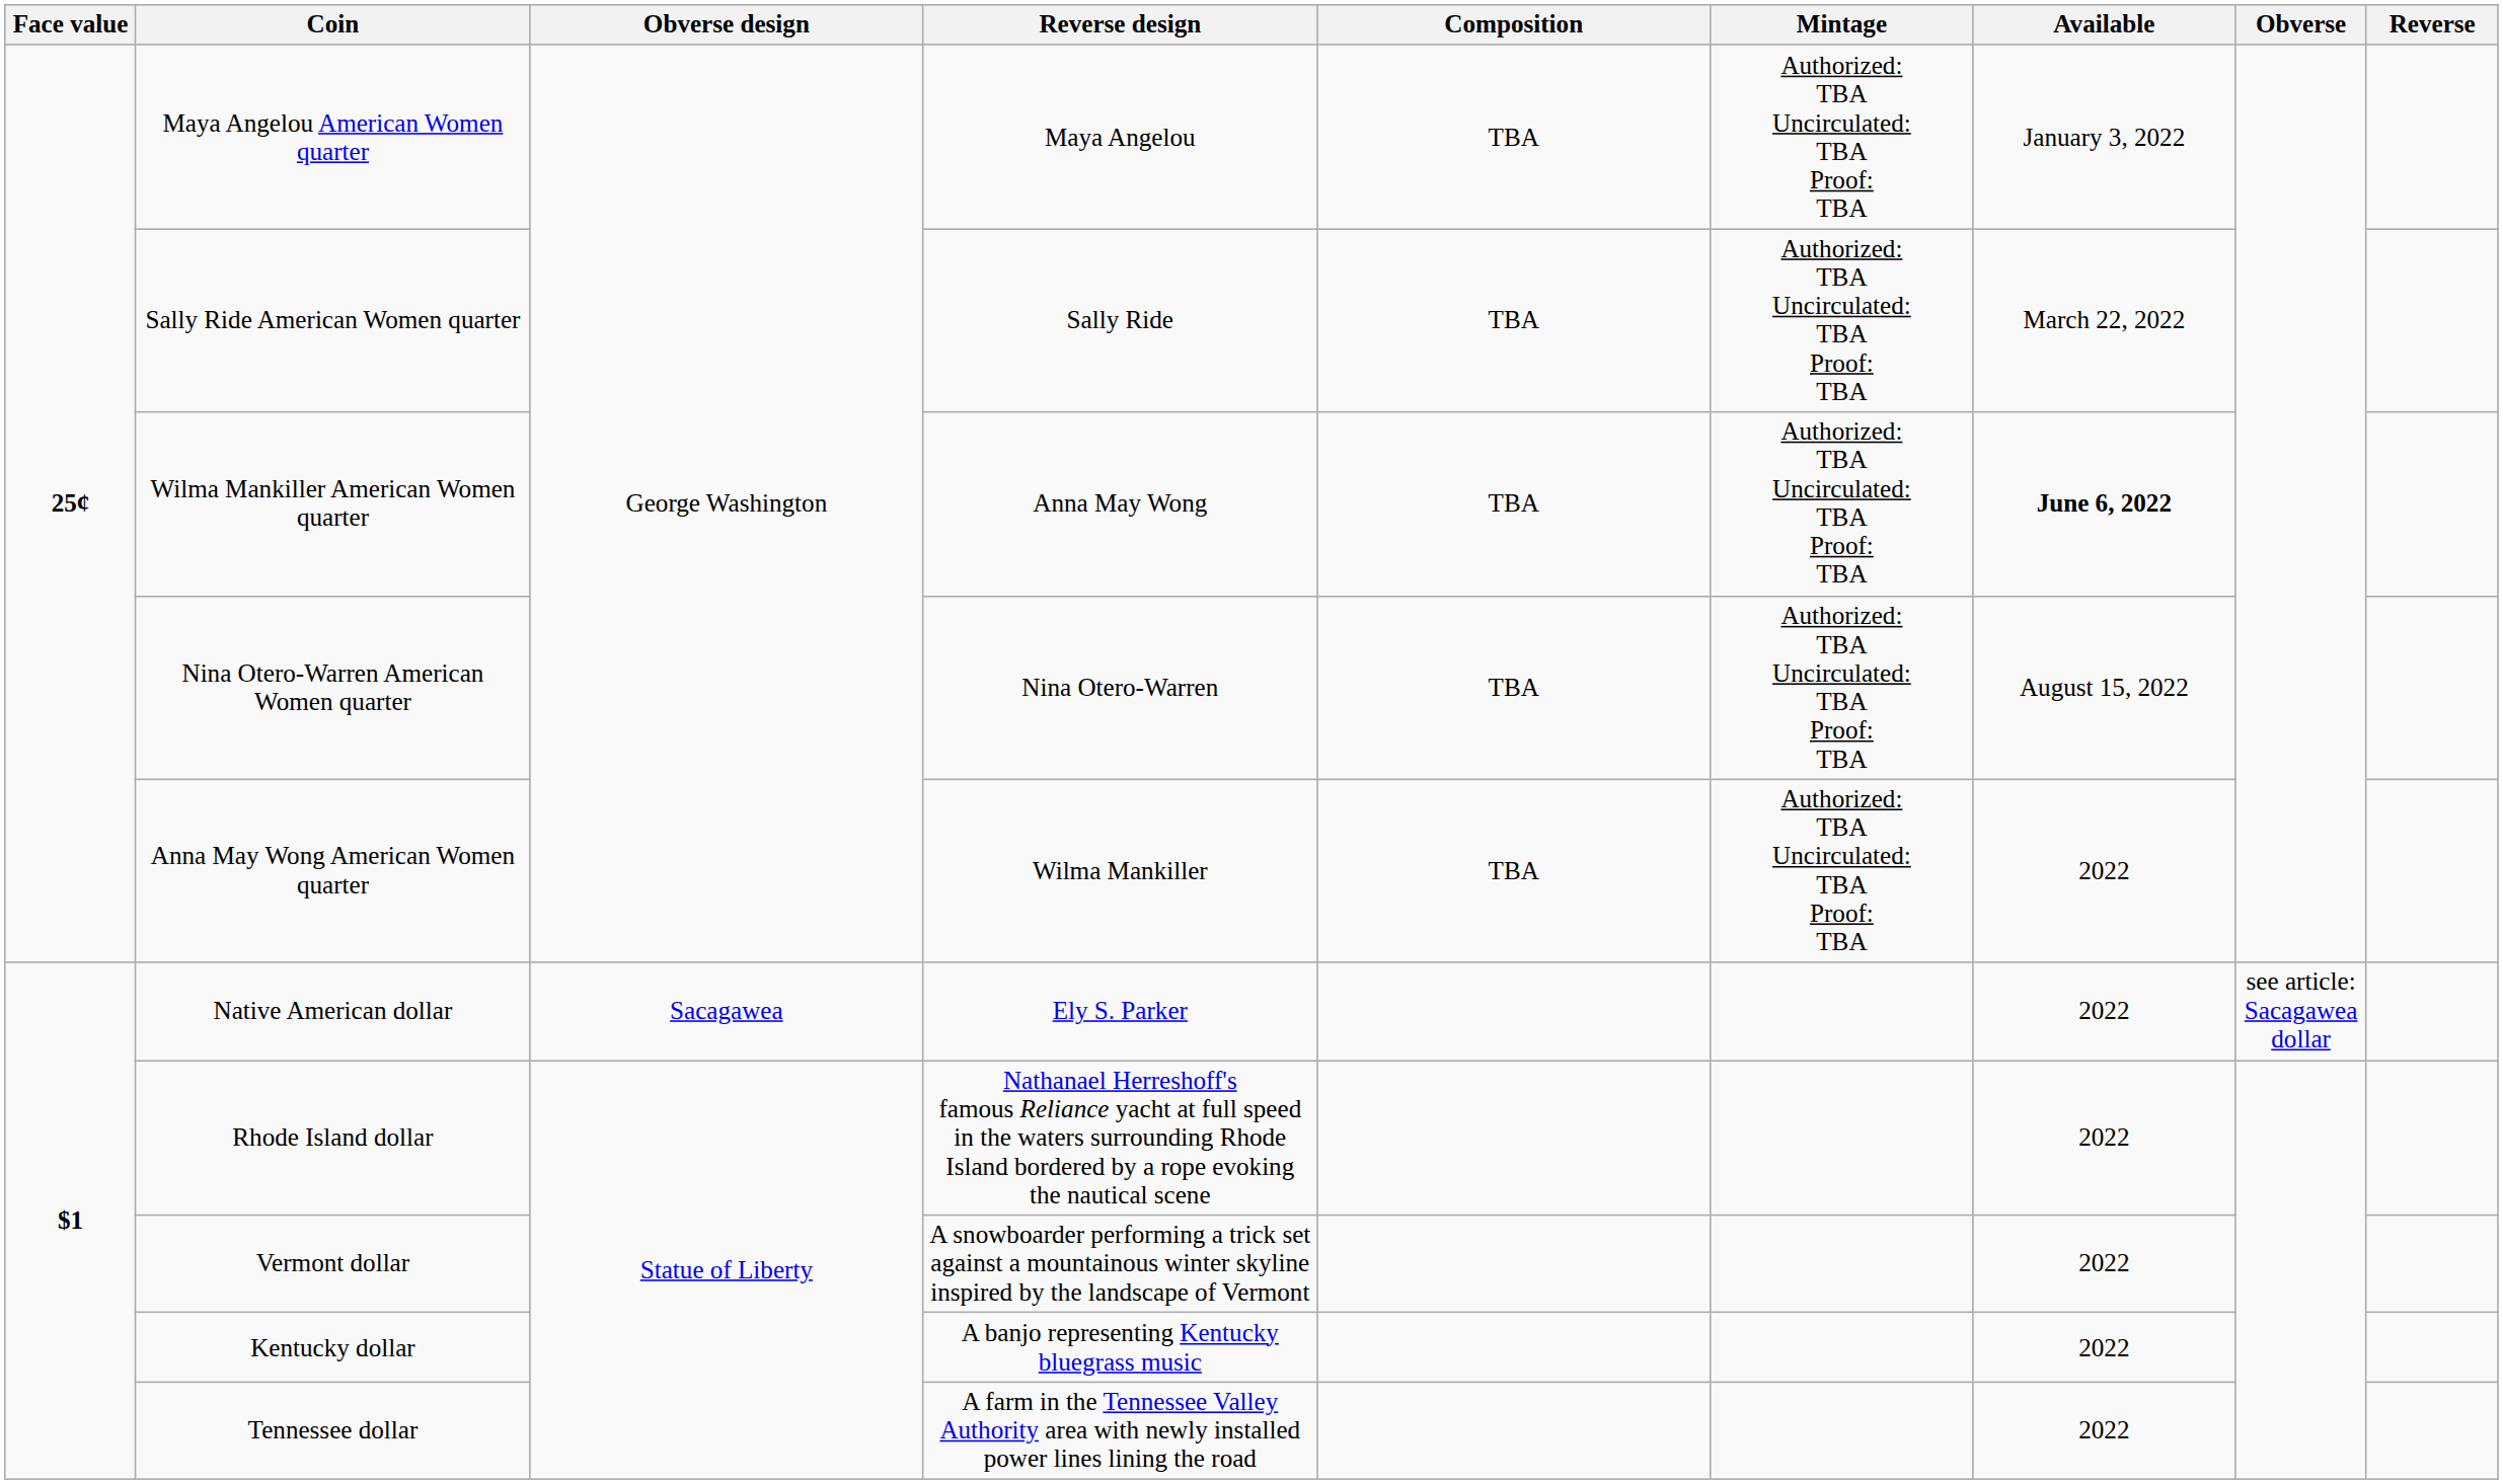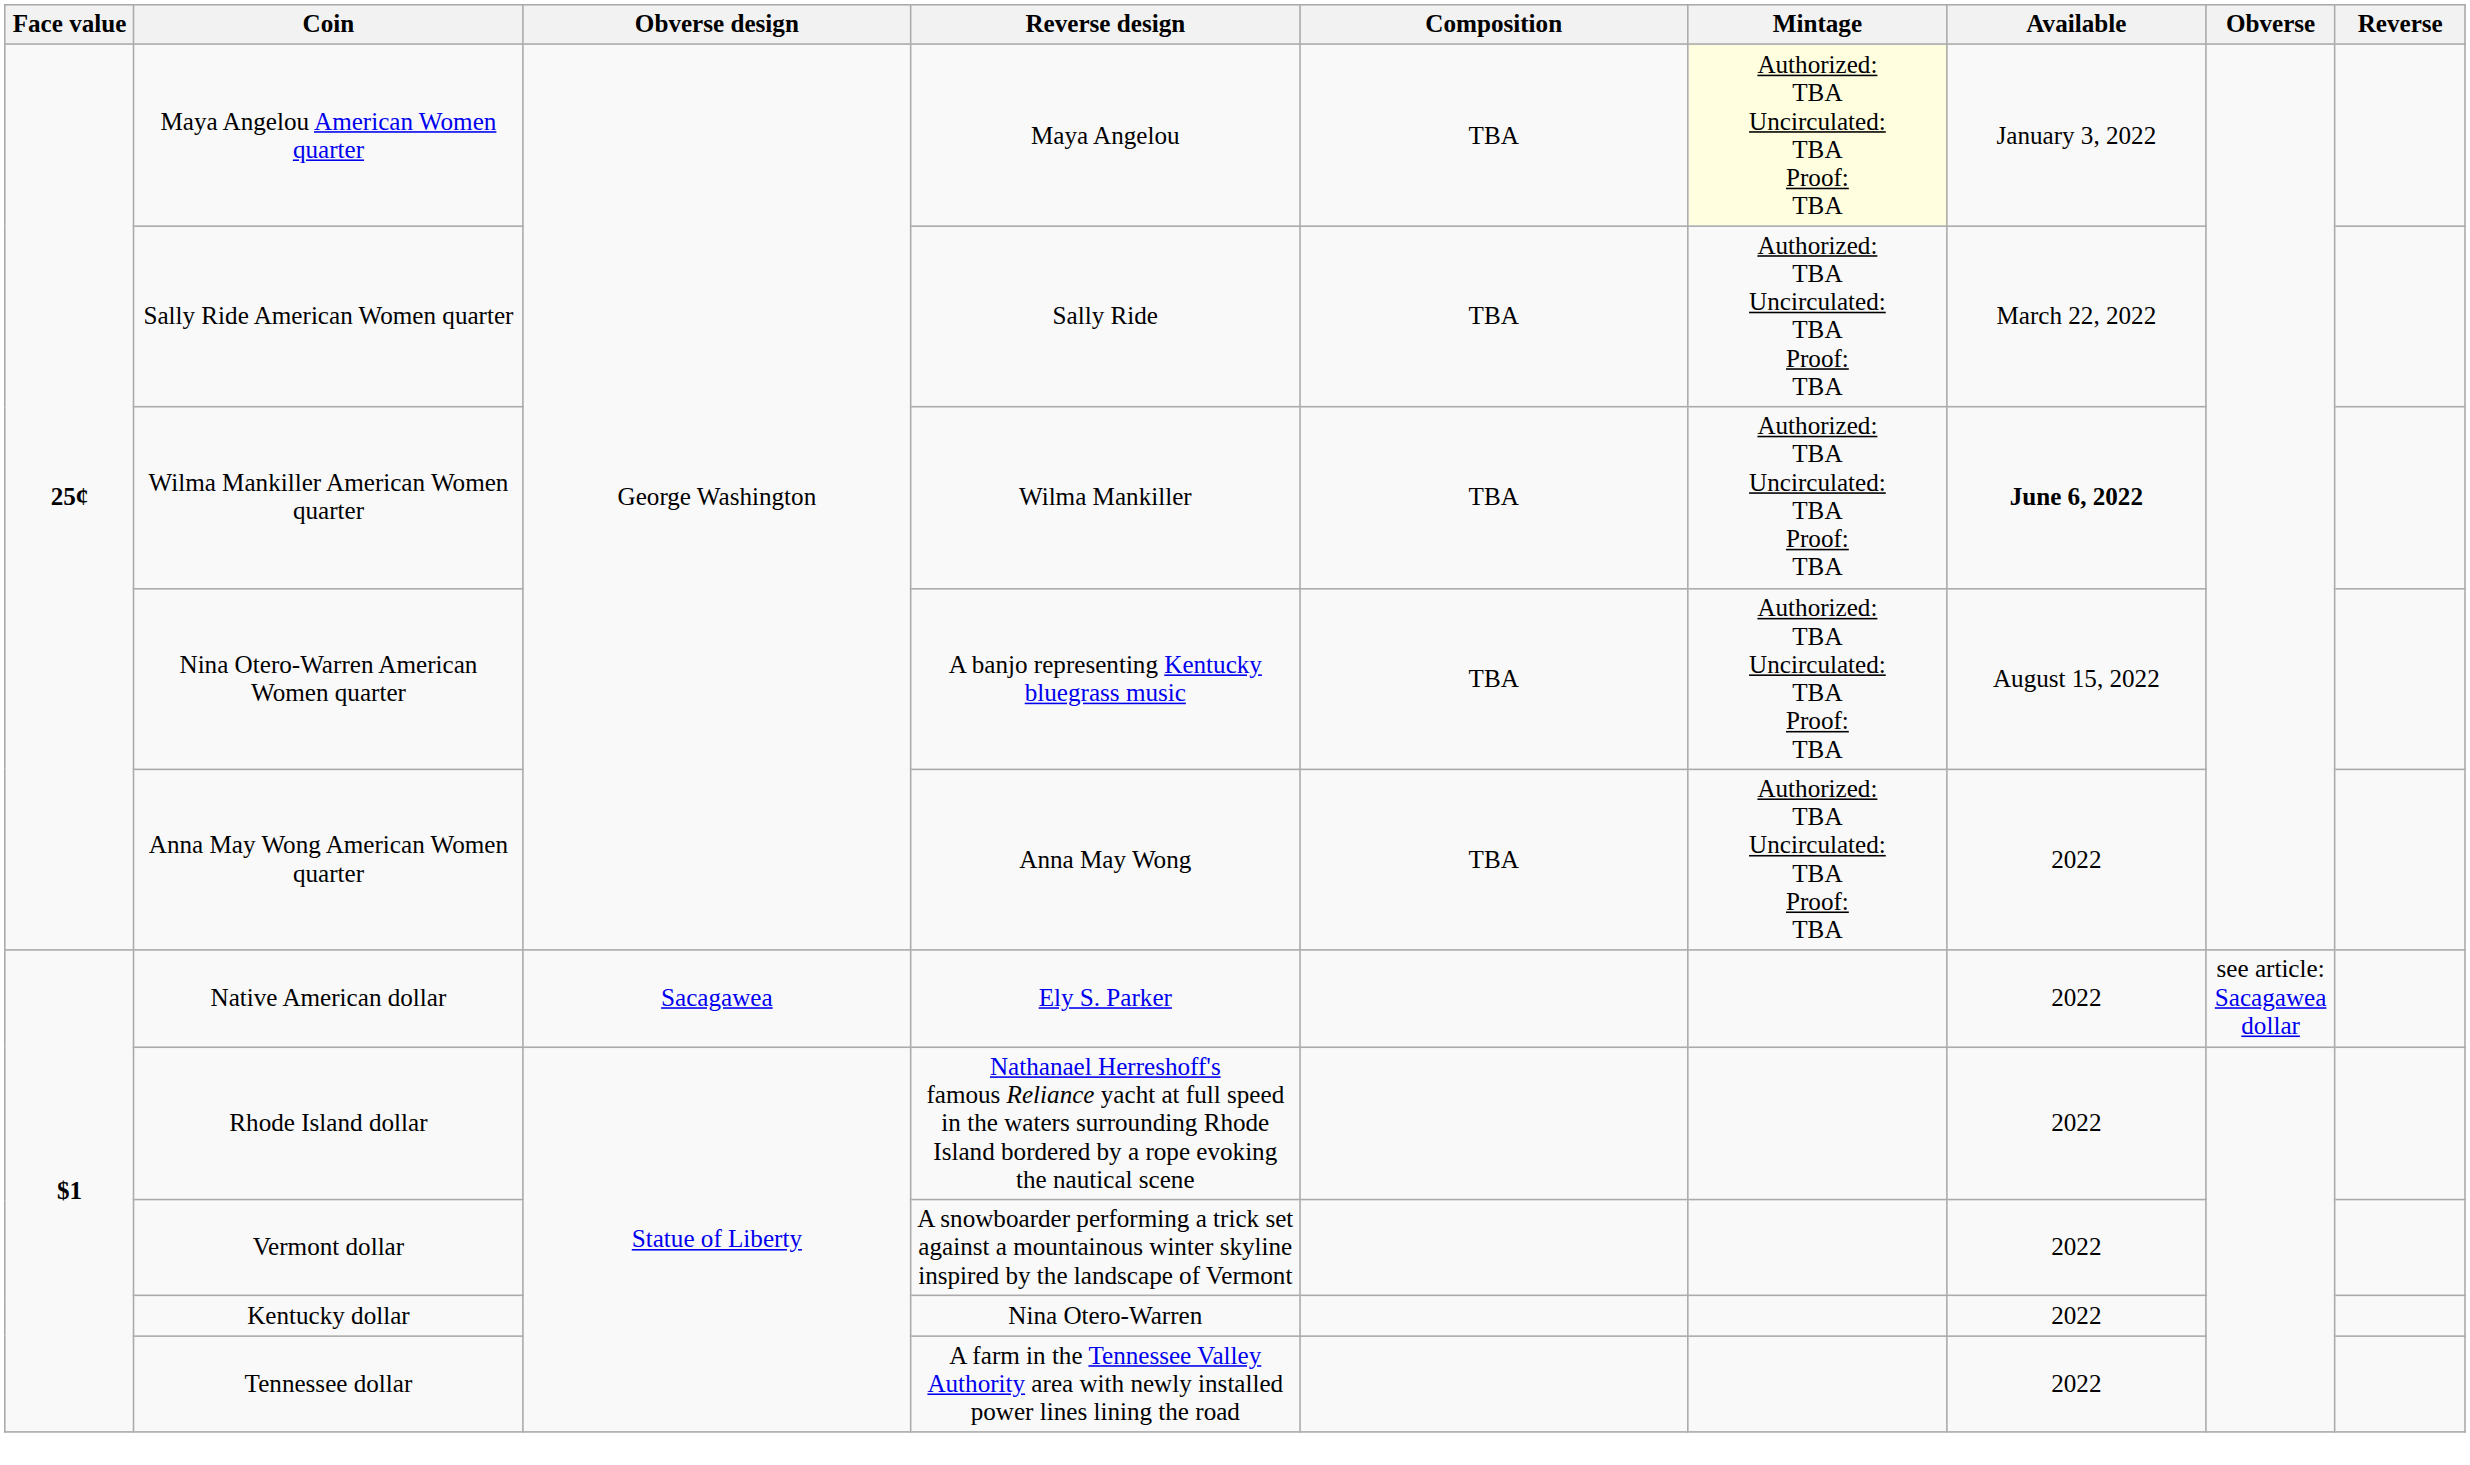 <table class="wikitable">
 <tr>
 <th width="5%">Face value</th>
 <th width="15%">Coin</th>
 <th width="15%">Obverse design</th>
 <th width="15%">Reverse design</th>
 <th width="15%">Composition</th>
 <th width="10%">Mintage</th>
 <th width="10%">Available</th>
 <th width="5%">Obverse</th>
 <th width="5%">Reverse</th>
 </tr>
 <tr>
 <td align="center" rowspan=5><strong>25¢</strong></td>
 <td align="center">Maya Angelou <a href='#'>American Women quarter</a></td>
 <td align="center" rowspan=5>George Washington</td>
 <td align="center">Maya Angelou</td>
 <td align="center">TBA</td>
-<td align="center"><u>Authorized:</u><br>TBA<br><u>Uncirculated:</u><br>TBA<br><u>Proof:</u><br>TBA</td>
+<td align="center" style="background: lightyellow;"><u>Authorized:</u><br>TBA<br><u>Uncirculated:</u><br>TBA<br><u>Proof:</u><br>TBA</td>
 <td align="center">January 3, 2022</td>
 <td rowspan=5></td>
 <td></td>
 </tr>
 <tr>
 <td align="center">Sally Ride American Women quarter</td>
 <td align="center">Sally Ride</td>
 <td align="center">TBA</td>
 <td align="center"><u>Authorized:</u><br>TBA<br><u>Uncirculated:</u><br>TBA<br><u>Proof:</u><br>TBA</td>
 <td align="center">March 22, 2022</td>
 <td></td>
 </tr>
 <tr>
 <td align="center">Wilma Mankiller American Women quarter</td>
-<td align="center">Anna May Wong</td>
+<td align="center">Wilma Mankiller</td>
 <td align="center">TBA</td>
 <td align="center"><u>Authorized:</u><br>TBA<br><u>Uncirculated:</u><br>TBA<br><u>Proof:</u><br>TBA</td>
 <td align="center"><strong>June 6, 2022</strong></td>
 <td></td>
 </tr>
 <tr>
 <td align="center">Nina Otero-Warren American Women quarter</td>
-<td align="center">Nina Otero-Warren</td>
+<td align="center">A banjo representing <a href='#'>Kentucky bluegrass music</a></td>
 <td align="center">TBA</td>
 <td align="center"><u>Authorized:</u><br>TBA<br><u>Uncirculated:</u><br>TBA<br><u>Proof:</u><br>TBA</td>
 <td align="center">August 15, 2022</td>
 <td></td>
 </tr>
 <tr>
 <td align="center">Anna May Wong American Women quarter</td>
-<td align="center">Wilma Mankiller</td>
+<td align="center">Anna May Wong</td>
 <td align="center">TBA</td>
 <td align="center"><u>Authorized:</u><br>TBA<br><u>Uncirculated:</u><br>TBA<br><u>Proof:</u><br>TBA</td>
 <td align="center">2022</td>
 <td></td>
 </tr>
 <tr>
 <td rowspan=5 align="center"><strong>$1</strong></td>
 <td align="center">Native American dollar</td>
 <td align="center"><a href='#'>Sacagawea</a></td>
 <td align="center"><a href='#'>Ely S. Parker</a></td>
 <td></td>
 <td></td>
 <td align="center">2022</td>
 <td align="center">see article: <a href='#'>Sacagawea dollar</a></td>
 <td align="center"></td>
 </tr>
 <tr>
 <td align="center">Rhode Island dollar</td>
 <td rowspan=4 align="center"><a href='#'>Statue of Liberty</a></td>
 <td align="center"><a href='#'>Nathanael Herreshoff's</a> famous <em>Reliance</em> yacht at full speed in the waters surrounding Rhode Island bordered by a rope evoking the nautical scene</td>
 <td></td>
 <td></td>
 <td align="center">2022</td>
 <td rowspan=4 align="center"></td>
 <td align="center"></td>
 </tr>
 <tr>
 <td align="center">Vermont dollar</td>
 <td align="center">A snowboarder performing a trick set against a mountainous winter skyline inspired by the landscape of Vermont</td>
 <td></td>
 <td></td>
 <td align="center">2022</td>
 <td align="center"></td>
 </tr>
 <tr>
 <td align="center">Kentucky dollar</td>
-<td align="center">A banjo representing <a href='#'>Kentucky bluegrass music</a></td>
+<td align="center">Nina Otero-Warren</td>
 <td align="center"></td>
 <td align="center"></td>
 <td align="center">2022</td>
 <td></td>
 </tr>
 <tr>
 <td align="center">Tennessee dollar</td>
 <td align="center">A farm in the <a href='#'>Tennessee Valley Authority</a> area with newly installed power lines lining the road</td>
 <td align="center"></td>
 <td align="center"></td>
 <td align="center">2022</td>
 <td></td>
 </tr>
 </table>
